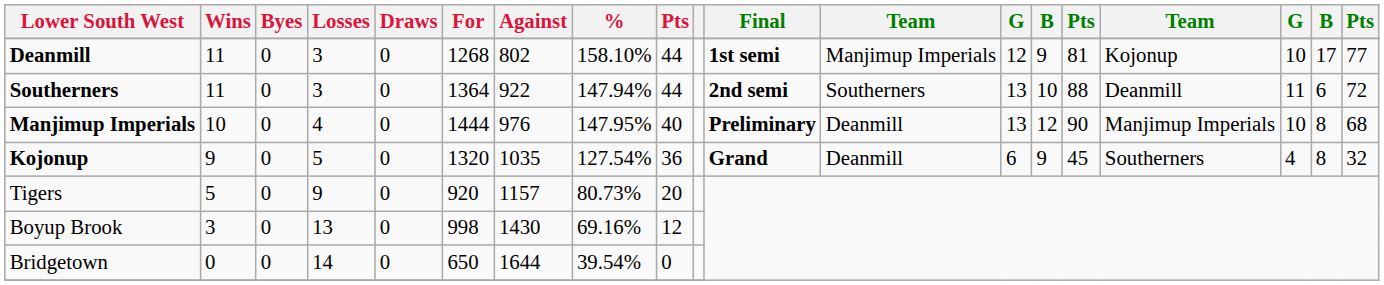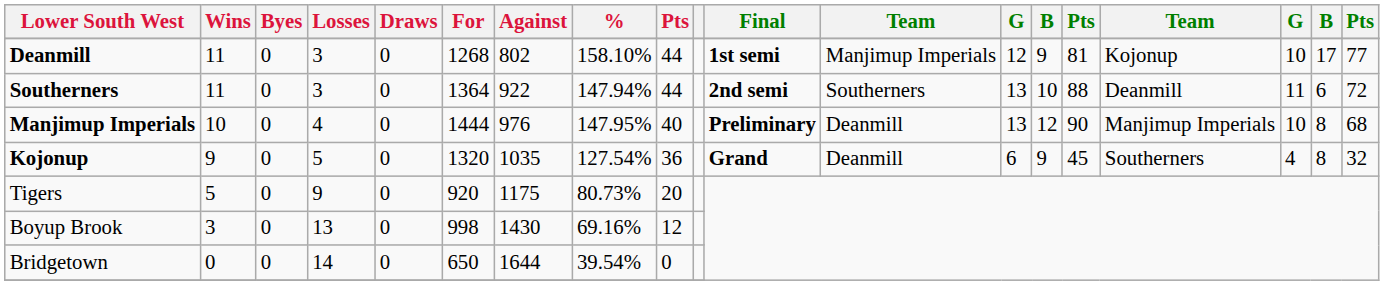 <table style="font-size: 85%; text-align: left;" class="wikitable">
 <tr>
 <th style="color:crimson">Lower South West</th>
 <th style="color:crimson">Wins</th>
 <th style="color:crimson">Byes</th>
 <th style="color:crimson">Losses</th>
 <th style="color:crimson">Draws</th>
 <th style="color:crimson">For</th>
 <th style="color:crimson">Against</th>
 <th style="color:crimson">%</th>
 <th style="color:crimson">Pts</th>
 <th></th>
 <th style="color:green">Final</th>
 <th style="color:green">Team</th>
 <th style="color:green">G</th>
 <th style="color:green">B</th>
 <th style="color:green">Pts</th>
 <th style="color:green">Team</th>
 <th style="color:green">G</th>
 <th style="color:green">B</th>
 <th style="color:green">Pts</th>
 </tr>
 <tr>
 </tr>
 <tr>
 </tr>
 <tr>
 <td><strong>	Deanmill	</strong></td>
 <td>11</td>
 <td>0</td>
 <td>3</td>
 <td>0</td>
 <td>1268</td>
 <td>802</td>
 <td>158.10%</td>
 <td>44</td>
 <td></td>
 <td><strong>1st semi</strong></td>
 <td>Manjimup Imperials</td>
 <td>12</td>
 <td>9</td>
 <td>81</td>
 <td>Kojonup</td>
 <td>10</td>
 <td>17</td>
 <td>77</td>
 </tr>
 <tr>
 <td><strong>	Southerners	</strong></td>
 <td>11</td>
 <td>0</td>
 <td>3</td>
 <td>0</td>
 <td>1364</td>
 <td>922</td>
 <td>147.94%</td>
 <td>44</td>
 <td></td>
 <td><strong>2nd semi</strong></td>
 <td>Southerners</td>
 <td>13</td>
 <td>10</td>
 <td>88</td>
 <td>Deanmill</td>
 <td>11</td>
 <td>6</td>
 <td>72</td>
 </tr>
 <tr ||>
 <td><strong>	Manjimup Imperials	</strong></td>
 <td>10</td>
 <td>0</td>
 <td>4</td>
 <td>0</td>
 <td>1444</td>
 <td>976</td>
 <td>147.95%</td>
 <td>40</td>
 <td></td>
 <td><strong>Preliminary</strong></td>
 <td>Deanmill</td>
 <td>13</td>
 <td>12</td>
 <td>90</td>
 <td>Manjimup Imperials</td>
 <td>10</td>
 <td>8</td>
 <td>68</td>
 </tr>
 <tr>
 <td><strong>	Kojonup	</strong></td>
 <td>9</td>
 <td>0</td>
 <td>5</td>
 <td>0</td>
 <td>1320</td>
 <td>1035</td>
 <td>127.54%</td>
 <td>36</td>
 <td></td>
 <td><strong>Grand</strong></td>
 <td>Deanmill</td>
 <td>6</td>
 <td>9</td>
 <td>45</td>
 <td>Southerners</td>
 <td>4</td>
 <td>8</td>
 <td>32</td>
 </tr>
 <tr>
 <td>Tigers</td>
 <td>5</td>
 <td>0</td>
 <td>9</td>
 <td>0</td>
 <td>920</td>
-<td>1157</td>
+<td>1175</td>
 <td>80.73%</td>
 <td>20</td>
 <td></td>
 </tr>
 <tr>
 <td>Boyup Brook</td>
 <td>3</td>
 <td>0</td>
 <td>13</td>
 <td>0</td>
 <td>998</td>
 <td>1430</td>
 <td>69.16%</td>
 <td>12</td>
 <td></td>
 </tr>
 <tr>
 <td>Bridgetown</td>
 <td>0</td>
 <td>0</td>
 <td>14</td>
 <td>0</td>
 <td>650</td>
 <td>1644</td>
 <td>39.54%</td>
 <td>0</td>
 <td></td>
 </tr>
 <tr>
 </tr>
 </table>
